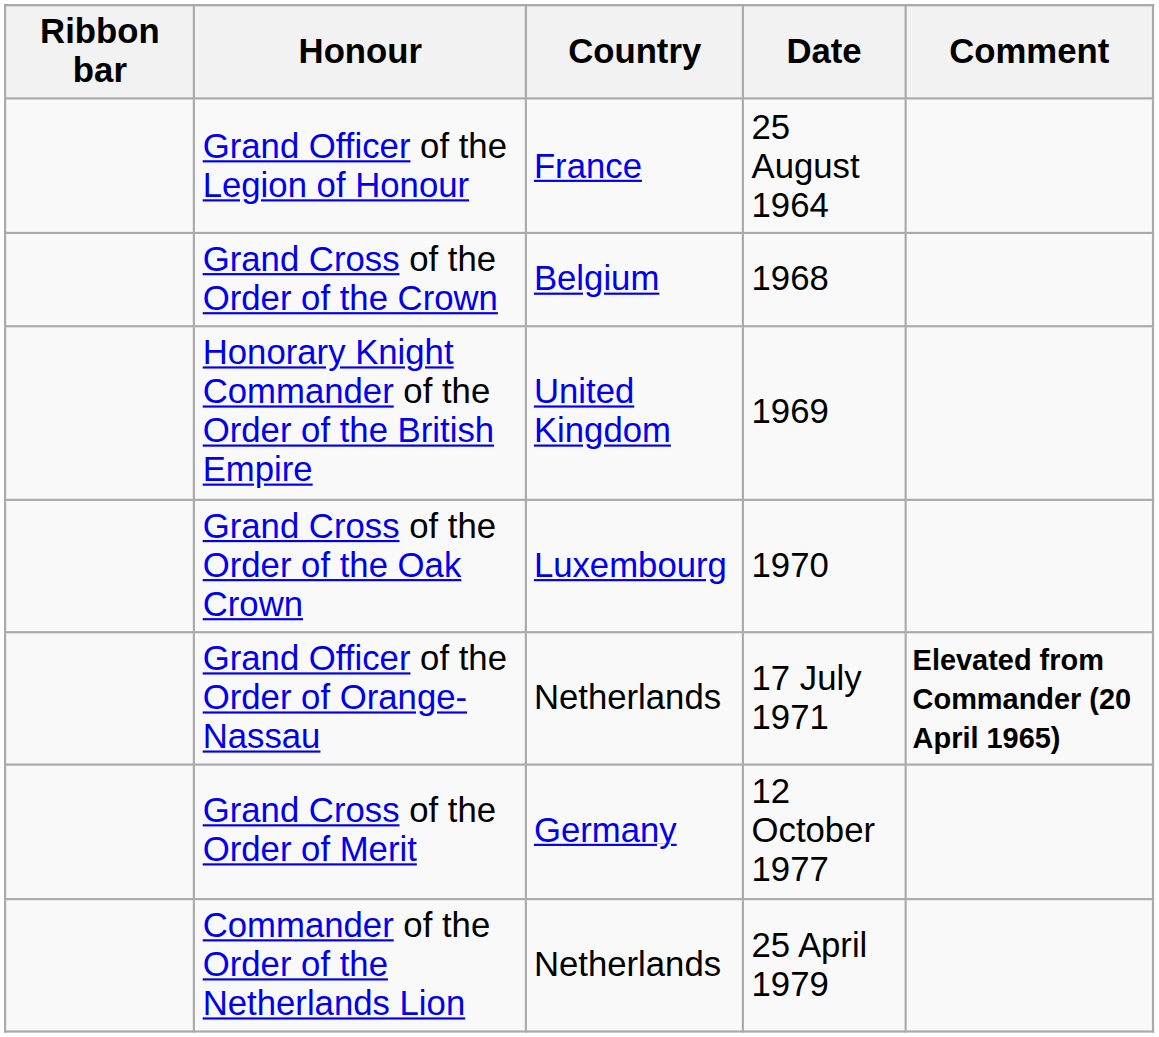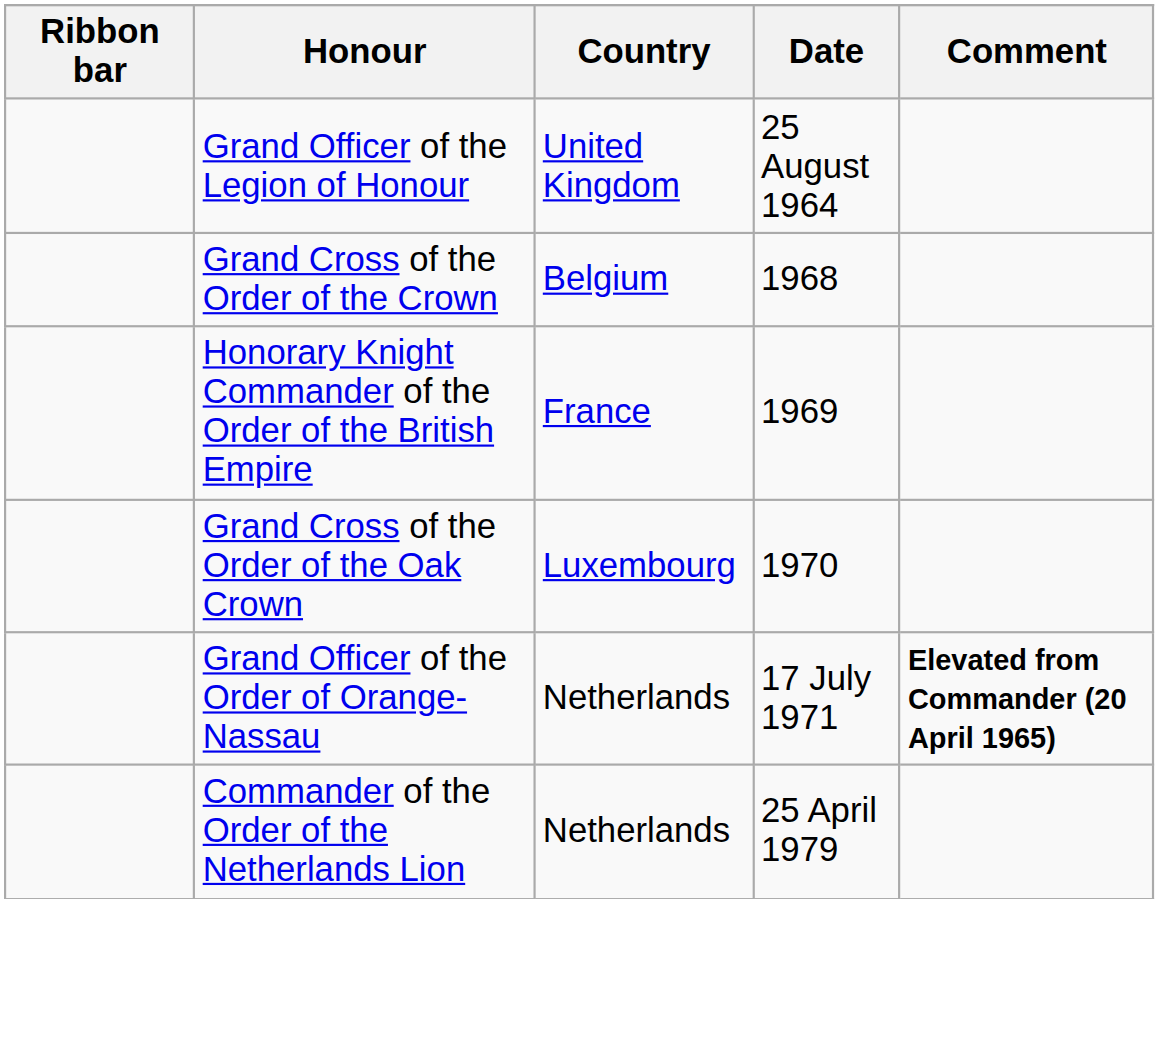 <table class="wikitable" style="width:60%;">
 <tr style="background:#ccf; text-align:center;">
 </tr>
 <tr>
 <th style="width:80px;">Ribbon bar</th>
 <th>Honour</th>
 <th>Country</th>
 <th>Date</th>
 <th>Comment</th>
 </tr>
 <tr>
 <td></td>
 <td><a href='#'>Grand Officer</a> of the <a href='#'>Legion of Honour</a></td>
-<td><a href='#'>France</a></td>
+<td><a href='#'>United Kingdom</a></td>
 <td>25 August 1964</td>
 <td></td>
 </tr>
 <tr>
 <td></td>
 <td><a href='#'>Grand Cross</a> of the <a href='#'>Order of the Crown</a></td>
 <td><a href='#'>Belgium</a></td>
 <td>1968</td>
 <td></td>
 </tr>
 <tr>
 <td></td>
 <td><a href='#'>Honorary Knight Commander</a> of the <a href='#'>Order of the British Empire</a></td>
-<td><a href='#'>United Kingdom</a></td>
+<td><a href='#'>France</a></td>
 <td>1969</td>
 <td></td>
 </tr>
 <tr>
 <td></td>
 <td><a href='#'>Grand Cross</a> of the <a href='#'>Order of the Oak Crown</a></td>
 <td><a href='#'>Luxembourg</a></td>
 <td>1970</td>
 <td></td>
 </tr>
 <tr>
 <td></td>
 <td><a href='#'>Grand Officer</a> of the <a href='#'>Order of Orange-Nassau</a></td>
 <td>Netherlands</td>
 <td>17 July 1971</td>
 <td><strong><small>Elevated from Commander (20 April 1965)</small></strong></td>
 </tr>
 <tr>
 <td></td>
-<td><a href='#'>Grand Cross</a> of the <a href='#'>Order of Merit</a></td>
-<td><a href='#'>Germany</a></td>
-<td>12 October 1977</td>
-<td></td>
-</tr>
-<tr>
-<td></td>
 <td><a href='#'>Commander</a> of the <a href='#'>Order of the Netherlands Lion</a></td>
 <td>Netherlands</td>
 <td>25 April 1979</td>
 <td></td>
 </tr>
 </table>
